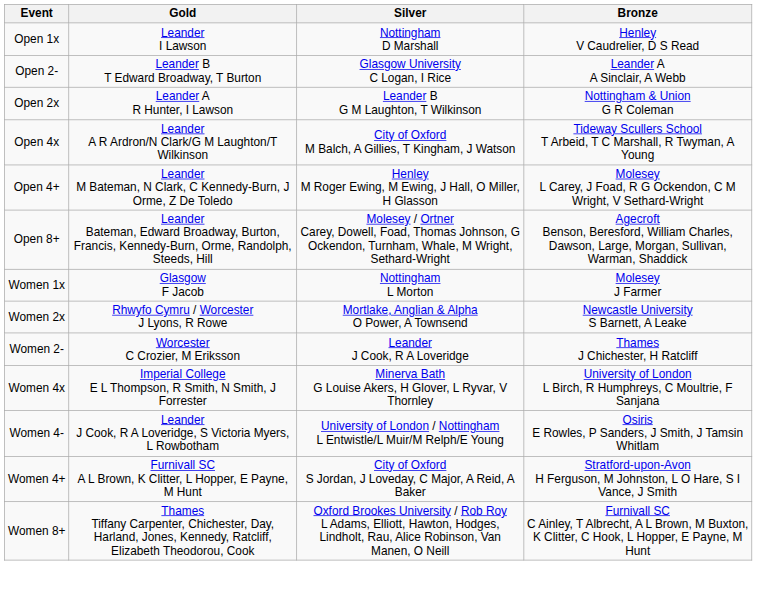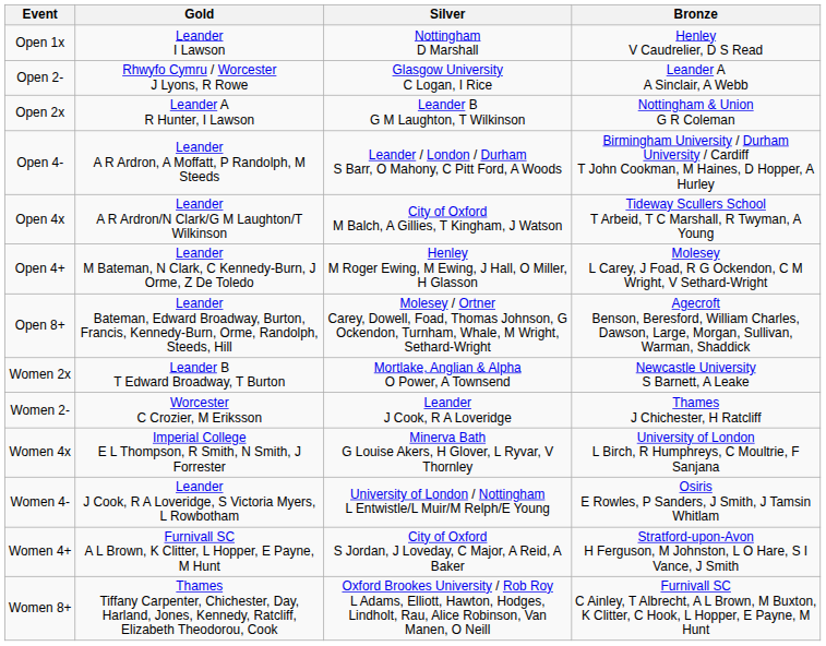 <table class="wikitable" style="text-align:center">
 <tr>
 <th width=80>Event</th>
 <th width=300>Gold</th>
 <th width=300>Silver</th>
 <th width=300>Bronze</th>
 </tr>
 <tr>
 <td>Open 1x</td>
 <td><a href='#'>Leander</a> <br>I Lawson</td>
 <td><a href='#'>Nottingham</a><br>D Marshall</td>
 <td><a href='#'>Henley</a><br> V Caudrelier, D S Read</td>
 </tr>
 <tr>
 <td>Open 2-</td>
-<td><a href='#'>Leander</a> B<br>T Edward Broadway, T Burton</td>
+<td><a href='#'>Rhwyfo Cymru</a> / <a href='#'>Worcester</a>  <br>J Lyons, R Rowe</td>
 <td><a href='#'>Glasgow University</a><br>C Logan, I Rice</td>
 <td><a href='#'>Leander</a> A<br> A Sinclair, A Webb</td>
 </tr>
 <tr>
 <td>Open 2x</td>
 <td><a href='#'>Leander</a> A<br>R Hunter, I Lawson</td>
 <td><a href='#'>Leander</a> B<br>  G M Laughton, T Wilkinson</td>
 <td><a href='#'>Nottingham & Union</a><br> G R Coleman</td>
+</tr>
+<tr>
+<td>Open 4-</td>
+<td><a href='#'>Leander</a><br>A R Ardron, A Moffatt, P Randolph, M Steeds</td>
+<td><a href='#'>Leander</a> / <a href='#'>London</a> / <a href='#'>Durham</a> <br>S Barr, O Mahony, C Pitt Ford, A Woods</td>
+<td><a href='#'>Birmingham University</a> / <a href='#'>Durham University</a> / Cardiff<br> T John Cookman, M Haines, D Hopper, A Hurley</td>
 </tr>
 <tr>
 <td>Open 4x</td>
 <td><a href='#'>Leander</a>  <br>A R Ardron/N Clark/G M Laughton/T Wilkinson</td>
 <td><a href='#'>City of Oxford</a><br>M Balch, A Gillies, T Kingham, J Watson</td>
 <td><a href='#'>Tideway Scullers School</a> <br> T Arbeid, T C Marshall, R Twyman, A Young</td>
 </tr>
 <tr>
 <td>Open 4+</td>
 <td><a href='#'>Leander</a> <br> M Bateman, N Clark, C Kennedy-Burn, J Orme, Z De Toledo</td>
 <td><a href='#'>Henley</a> <br> M Roger Ewing, M Ewing, J Hall, O Miller, H Glasson</td>
 <td><a href='#'>Molesey</a><br> L Carey, J Foad, R G Ockendon, C M Wright, V Sethard-Wright</td>
 </tr>
 <tr>
 <td>Open 8+</td>
 <td><a href='#'>Leander</a><br> Bateman, Edward Broadway, Burton, Francis, Kennedy-Burn, Orme, Randolph, Steeds, Hill</td>
 <td><a href='#'>Molesey</a> / <a href='#'>Ortner</a> <br>Carey, Dowell, Foad, Thomas Johnson, G Ockendon, Turnham, Whale, M Wright,  Sethard-Wright</td>
 <td><a href='#'>Agecroft</a><br> Benson, Beresford, William Charles, Dawson, Large, Morgan, Sullivan, Warman, Shaddick</td>
 </tr>
 <tr>
-<td>Women 1x</td>
-<td><a href='#'>Glasgow</a> <br> F Jacob</td>
-<td><a href='#'>Nottingham</a> <br>L Morton</td>
-<td><a href='#'>Molesey</a><br> J Farmer</td>
-</tr>
-<tr>
 <td>Women 2x</td>
-<td><a href='#'>Rhwyfo Cymru</a> / <a href='#'>Worcester</a>  <br>J Lyons, R Rowe</td>
+<td><a href='#'>Leander</a> B<br>T Edward Broadway, T Burton</td>
 <td><a href='#'>Mortlake, Anglian & Alpha</a><br> O Power, A Townsend</td>
 <td><a href='#'>Newcastle University</a><br> S Barnett, A Leake</td>
 </tr>
 <tr>
 <td>Women 2-</td>
 <td><a href='#'>Worcester</a> <br>C Crozier, M Eriksson</td>
 <td><a href='#'>Leander</a> <br> J Cook, R A Loveridge</td>
 <td><a href='#'>Thames</a><br>  J Chichester, H Ratcliff</td>
 </tr>
 <tr>
 <td>Women 4x</td>
 <td><a href='#'>Imperial College</a><br> E L Thompson, R Smith, N Smith, J Forrester</td>
 <td><a href='#'>Minerva Bath</a>  <br>G Louise Akers, H Glover, L Ryvar, V Thornley</td>
 <td><a href='#'>University of London</a><br> L Birch, R Humphreys, C Moultrie, F Sanjana</td>
 </tr>
 <tr>
 <td>Women 4-</td>
 <td><a href='#'>Leander</a> <br>J Cook, R A Loveridge, S Victoria Myers, L Rowbotham</td>
 <td><a href='#'>University of London</a> / <a href='#'>Nottingham</a><br>L Entwistle/L Muir/M Relph/E Young</td>
 <td><a href='#'>Osiris</a><br> E Rowles, P Sanders, J Smith, J Tamsin Whitlam</td>
 </tr>
 <tr>
 <td>Women 4+</td>
 <td><a href='#'>Furnivall SC</a><br> A L Brown, K Clitter, L Hopper, E Payne, M Hunt</td>
 <td><a href='#'>City of Oxford</a><br>S Jordan, J Loveday, C Major, A Reid, A Baker</td>
 <td><a href='#'>Stratford-upon-Avon</a><br> H Ferguson, M Johnston, L O Hare, S I Vance, J Smith</td>
 </tr>
 <tr>
 <td>Women 8+</td>
 <td><a href='#'>Thames</a><br>Tiffany Carpenter, Chichester, Day, Harland, Jones, Kennedy, Ratcliff, Elizabeth Theodorou, Cook</td>
 <td><a href='#'>Oxford Brookes University</a> / <a href='#'>Rob Roy</a><br>L Adams, Elliott, Hawton, Hodges, Lindholt, Rau, Alice Robinson, Van Manen, O Neill</td>
 <td><a href='#'>Furnivall SC</a><br>  C Ainley, T Albrecht, A L Brown, M Buxton, K Clitter, C Hook, L Hopper, E Payne, M Hunt</td>
 </tr>
 </table>
